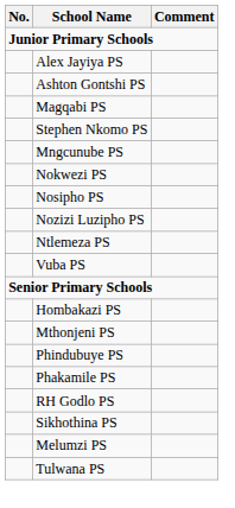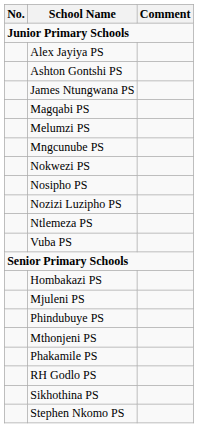 <table class="wikitable">
 <tr>
 <th>No.</th>
 <th>School Name</th>
 <th>Comment</th>
 </tr>
 <tr>
 <td colspan="3"><strong>Junior Primary Schools</strong></td>
 </tr>
 <tr>
 <td></td>
 <td>Alex Jayiya PS</td>
 <td></td>
 </tr>
 <tr>
 <td></td>
 <td>Ashton Gontshi PS</td>
 <td></td>
 </tr>
 <tr>
 <td></td>
+<td>James Ntungwana PS</td>
+<td></td>
+</tr>
+<tr>
+<td></td>
 <td>Magqabi PS</td>
 <td></td>
 </tr>
 <tr>
 <td></td>
-<td>Stephen Nkomo PS</td>
+<td>Melumzi PS</td>
 <td></td>
 </tr>
 <tr>
 <td></td>
 <td>Mngcunube PS</td>
 <td></td>
 </tr>
 <tr>
 <td></td>
 <td>Nokwezi PS</td>
 <td></td>
 </tr>
 <tr>
 <td></td>
 <td>Nosipho PS</td>
 <td></td>
 </tr>
 <tr>
 <td></td>
 <td>Nozizi Luzipho PS</td>
 <td></td>
 </tr>
 <tr>
 <td></td>
 <td>Ntlemeza PS</td>
 <td></td>
 </tr>
 <tr>
 <td></td>
 <td>Vuba PS</td>
 <td></td>
 </tr>
 <tr>
 <td colspan="3"><strong>Senior Primary Schools</strong></td>
 </tr>
 <tr>
 <td></td>
 <td>Hombakazi PS</td>
 <td></td>
 </tr>
 <tr>
 <td></td>
-<td>Mthonjeni PS</td>
+<td>Mjuleni PS</td>
 <td></td>
 </tr>
 <tr>
 <td></td>
 <td>Phindubuye PS</td>
+<td></td>
+</tr>
+<tr>
+<td></td>
+<td>Mthonjeni PS</td>
 <td></td>
 </tr>
 <tr>
 <td></td>
 <td>Phakamile PS</td>
 <td></td>
 </tr>
 <tr>
 <td></td>
 <td>RH Godlo PS</td>
 <td></td>
 </tr>
 <tr>
 <td></td>
 <td>Sikhothina PS</td>
 <td></td>
 </tr>
 <tr>
 <td></td>
-<td>Melumzi PS</td>
-<td></td>
-</tr>
-<tr>
-<td></td>
-<td>Tulwana PS</td>
+<td>Stephen Nkomo PS</td>
 <td></td>
 </tr>
 </table>
